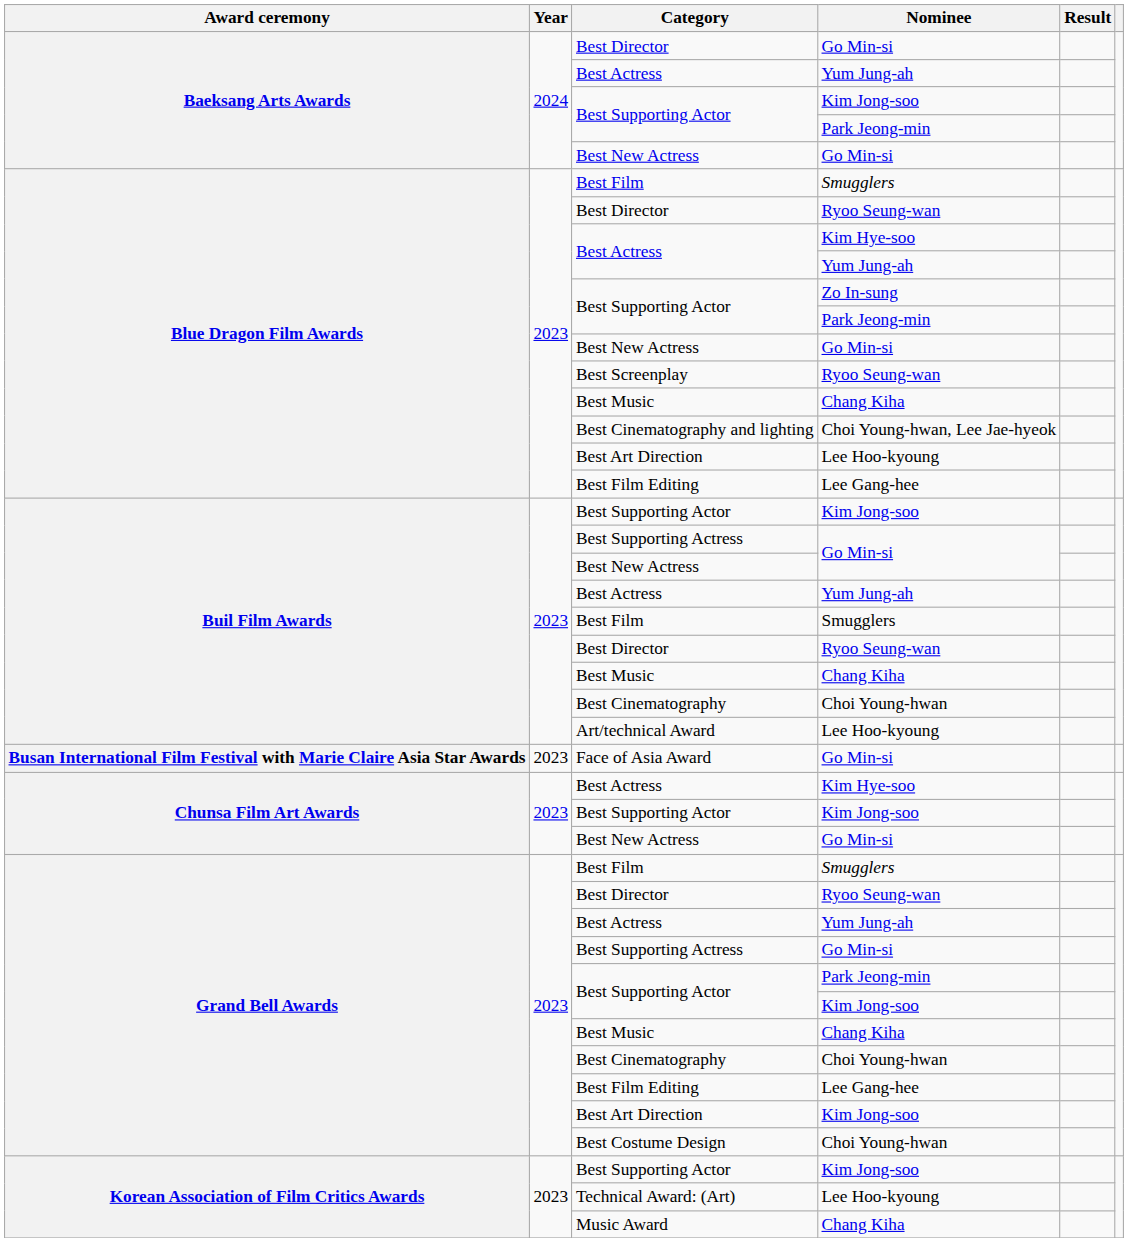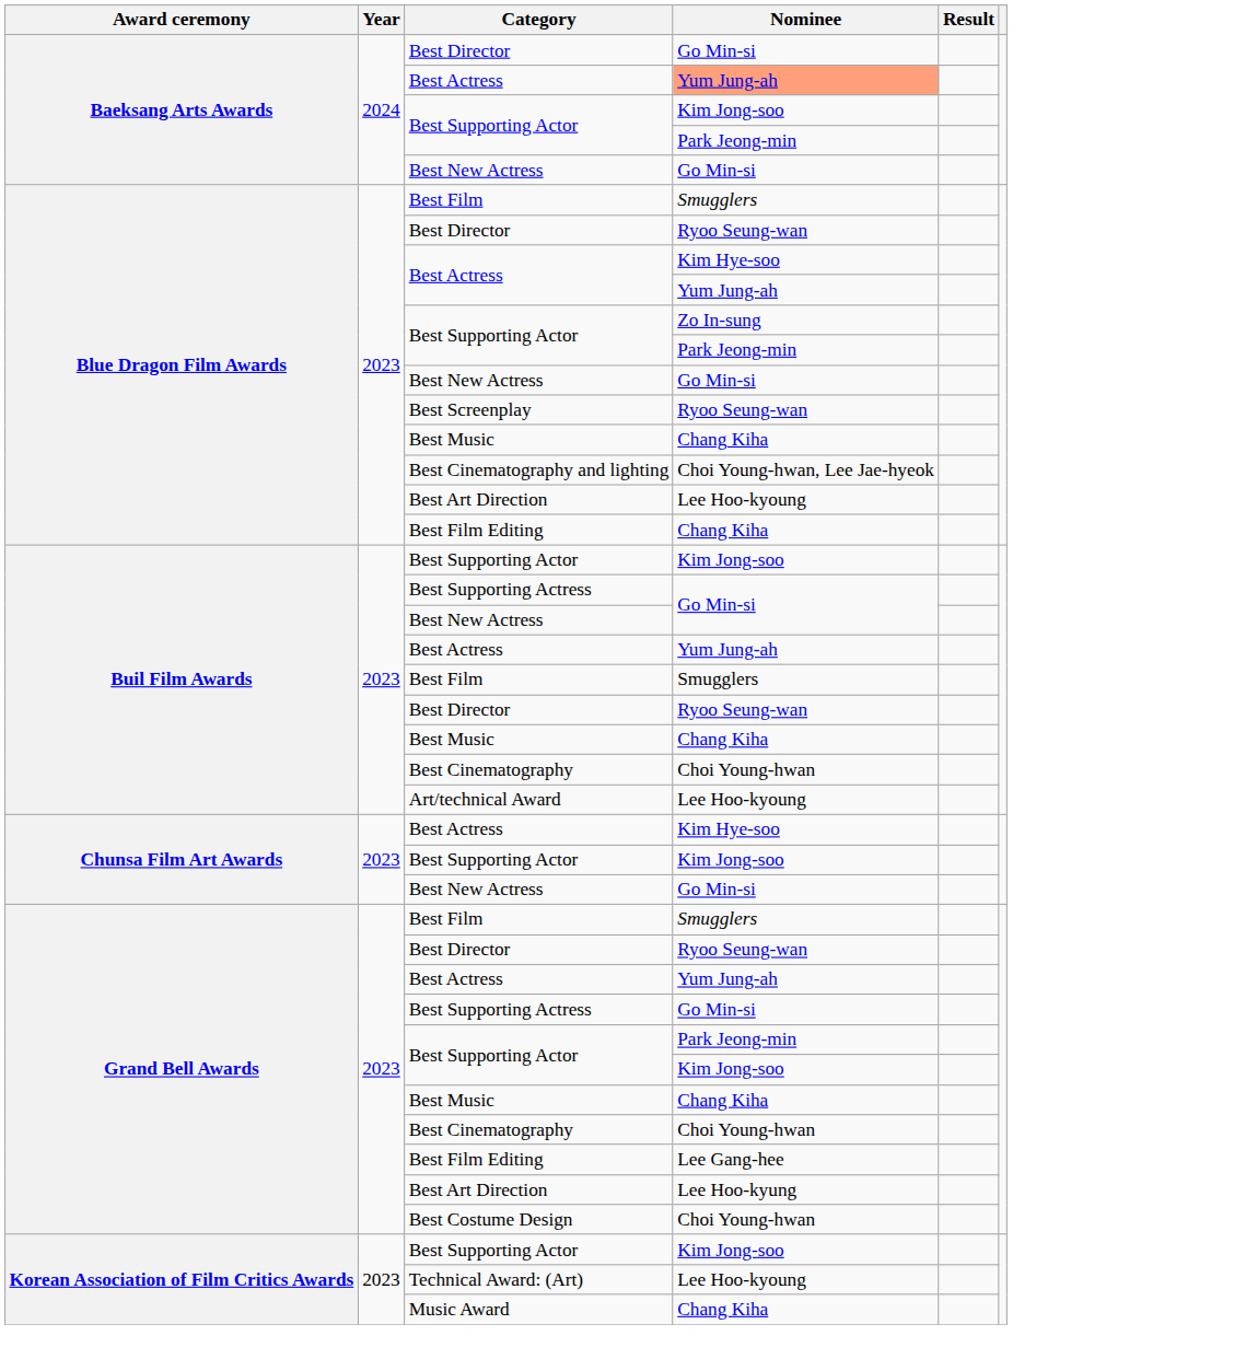 <table class="wikitable plainrowheaders sortable">
 <tr>
 <th scope="col">Award ceremony</th>
 <th scope="col">Year</th>
 <th scope="col">Category</th>
 <th scope="col">Nominee</th>
 <th scope="col">Result</th>
 <th scope="col" class="unsortable"></th>
 </tr>
 <tr>
 <th scope="row" rowspan="5"><a href='#'>Baeksang Arts Awards</a></th>
 <td rowspan="5" style="text-align:center"><a href='#'>2024</a></td>
 <td><a href='#'>Best Director</a></td>
 <td><a href='#'>Go Min-si</a></td>
 <td></td>
 <td rowspan="5" style="text-align:center"></td>
 </tr>
 <tr>
 <td><a href='#'>Best Actress</a></td>
-<td><a href='#'>Yum Jung-ah</a></td>
+<td style="background: lightsalmon;"><a href='#'>Yum Jung-ah</a></td>
 <td></td>
 </tr>
 <tr>
 <td rowspan="2"><a href='#'>Best Supporting Actor</a></td>
 <td><a href='#'>Kim Jong-soo</a></td>
 <td></td>
 </tr>
 <tr>
 <td><a href='#'>Park Jeong-min</a></td>
 <td></td>
 </tr>
 <tr>
 <td><a href='#'>Best New Actress</a></td>
 <td><a href='#'>Go Min-si</a></td>
 <td></td>
 </tr>
 <tr>
 <th scope="row" rowspan="12"><a href='#'>Blue Dragon Film Awards</a></th>
 <td rowspan="12" style="text-align:center"><a href='#'>2023</a></td>
 <td><a href='#'>Best Film</a></td>
 <td><em>Smugglers</em></td>
 <td></td>
 <td rowspan="12" style="text-align:center"></td>
 </tr>
 <tr>
 <td>Best Director</td>
 <td><a href='#'>Ryoo Seung-wan</a></td>
 <td></td>
 </tr>
 <tr>
 <td rowspan="2"><a href='#'>Best Actress</a></td>
 <td><a href='#'>Kim Hye-soo</a></td>
 <td></td>
 </tr>
 <tr>
 <td><a href='#'>Yum Jung-ah</a></td>
 <td></td>
 </tr>
 <tr>
 <td rowspan="2">Best Supporting Actor</td>
 <td><a href='#'>Zo In-sung</a></td>
 <td></td>
 </tr>
 <tr>
 <td><a href='#'>Park Jeong-min</a></td>
 <td></td>
 </tr>
 <tr>
 <td>Best New Actress</td>
 <td><a href='#'>Go Min-si</a></td>
 <td></td>
 </tr>
 <tr>
 <td>Best Screenplay</td>
 <td><a href='#'>Ryoo Seung-wan</a></td>
 <td></td>
 </tr>
 <tr>
 <td>Best Music</td>
 <td><a href='#'>Chang Kiha</a></td>
 <td></td>
 </tr>
 <tr>
 <td>Best Cinematography and lighting</td>
 <td>Choi Young-hwan, Lee Jae-hyeok</td>
 <td></td>
 </tr>
 <tr>
 <td>Best Art Direction</td>
 <td>Lee Hoo-kyoung</td>
 <td></td>
 </tr>
 <tr>
 <td>Best Film Editing</td>
-<td>Lee Gang-hee</td>
+<td><a href='#'>Chang Kiha</a></td>
 <td></td>
 </tr>
 <tr>
 <th scope="row" rowspan="9"><a href='#'>Buil Film Awards</a></th>
 <td rowspan="9" style="text-align:center"><a href='#'>2023</a></td>
 <td>Best Supporting Actor</td>
 <td><a href='#'>Kim Jong-soo</a></td>
 <td></td>
 <td rowspan="9" style="text-align:center"></td>
 </tr>
 <tr>
 <td>Best Supporting Actress</td>
 <td rowspan="2"><a href='#'>Go Min-si</a></td>
 <td></td>
 </tr>
 <tr>
 <td>Best New Actress</td>
 <td></td>
 </tr>
 <tr>
 <td>Best Actress</td>
 <td><a href='#'>Yum Jung-ah</a></td>
 <td></td>
 </tr>
 <tr>
 <td>Best Film</td>
 <td>Smugglers</td>
 <td></td>
 </tr>
 <tr>
 <td>Best Director</td>
 <td><a href='#'>Ryoo Seung-wan</a></td>
 <td></td>
 </tr>
 <tr>
 <td>Best Music</td>
 <td><a href='#'>Chang Kiha</a></td>
 <td></td>
 </tr>
 <tr>
 <td>Best Cinematography</td>
 <td>Choi Young-hwan</td>
 <td></td>
 </tr>
 <tr>
 <td>Art/technical Award</td>
 <td>Lee Hoo-kyoung</td>
 <td></td>
-</tr>
-<tr>
-<th scope="row"><a href='#'>Busan International Film Festival</a> with <a href='#'>Marie Claire</a> Asia Star Awards</th>
-<td style="text-align:center">2023</td>
-<td>Face of Asia Award</td>
-<td><a href='#'>Go Min-si</a></td>
-<td></td>
-<td style="text-align:center"></td>
 </tr>
 <tr>
 <th scope="row" rowspan="3"><a href='#'>Chunsa Film Art Awards</a></th>
 <td rowspan="3" style="text-align:center"><a href='#'>2023</a></td>
 <td>Best Actress</td>
 <td><a href='#'>Kim Hye-soo</a></td>
 <td></td>
 <td rowspan="3" style="text-align:center"></td>
 </tr>
 <tr>
 <td>Best Supporting Actor</td>
 <td><a href='#'>Kim Jong-soo</a></td>
 <td></td>
 </tr>
 <tr>
 <td>Best New Actress</td>
 <td><a href='#'>Go Min-si</a></td>
 <td></td>
 </tr>
 <tr>
 <th scope="row" rowspan="11"><a href='#'>Grand Bell Awards</a></th>
 <td rowspan="11" style="text-align:center"><a href='#'>2023</a></td>
 <td>Best Film</td>
 <td><em>Smugglers</em></td>
 <td></td>
 <td rowspan="11" style="text-align:center"></td>
 </tr>
 <tr>
 <td>Best Director</td>
 <td><a href='#'>Ryoo Seung-wan</a></td>
 <td></td>
 </tr>
 <tr>
 <td>Best Actress</td>
 <td><a href='#'>Yum Jung-ah</a></td>
 <td></td>
 </tr>
 <tr>
 <td>Best Supporting Actress</td>
 <td><a href='#'>Go Min-si</a></td>
 <td></td>
 </tr>
 <tr>
 <td rowspan="2">Best Supporting Actor</td>
 <td><a href='#'>Park Jeong-min</a></td>
 <td></td>
 </tr>
 <tr>
 <td><a href='#'>Kim Jong-soo</a></td>
 <td></td>
 </tr>
 <tr>
 <td>Best Music</td>
 <td><a href='#'>Chang Kiha</a></td>
 <td></td>
 </tr>
 <tr>
 <td>Best Cinematography</td>
 <td>Choi Young-hwan</td>
 <td></td>
 </tr>
 <tr>
 <td>Best Film Editing</td>
 <td>Lee Gang-hee</td>
 <td></td>
 </tr>
 <tr>
 <td>Best Art Direction</td>
-<td><a href='#'>Kim Jong-soo</a></td>
+<td>Lee Hoo-kyung</td>
 <td></td>
 </tr>
 <tr>
 <td>Best Costume Design</td>
 <td>Choi Young-hwan</td>
 <td></td>
 </tr>
 <tr>
 <th scope="row" rowspan="3"><a href='#'>Korean Association of Film Critics Awards</a></th>
 <td rowspan="3" style="text-align:center">2023</td>
 <td>Best Supporting Actor</td>
 <td><a href='#'>Kim Jong-soo</a></td>
 <td></td>
 <td rowspan="3" style="text-align:center"></td>
 </tr>
 <tr>
 <td>Technical Award: (Art)</td>
 <td>Lee Hoo-kyoung</td>
 <td></td>
 </tr>
 <tr>
 <td>Music Award</td>
 <td><a href='#'>Chang Kiha</a></td>
 <td></td>
 </tr>
 </table>
